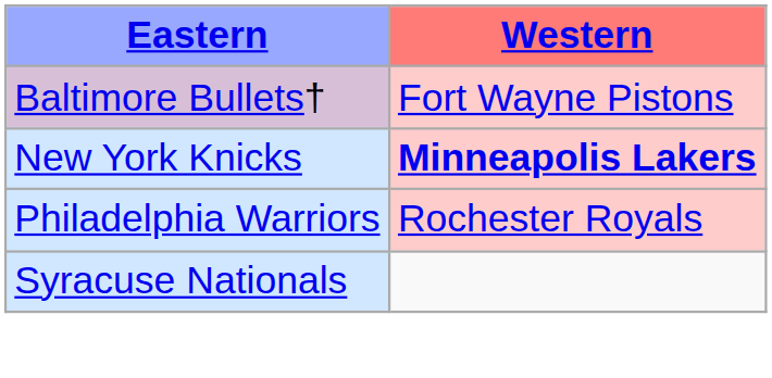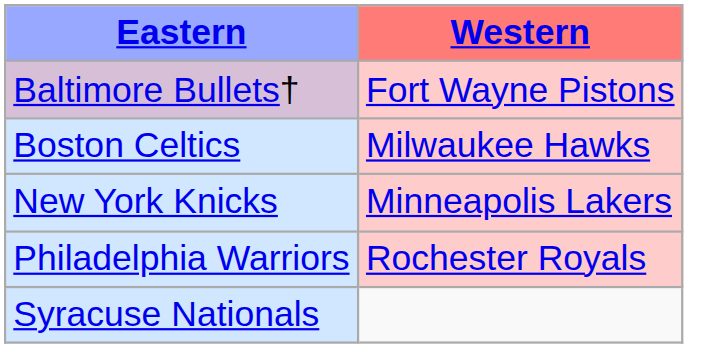 <table class="wikitable">
 <tr>
 <th style="background-color: #99A8FF;"><a href='#'>Eastern</a></th>
 <th style="background-color: #FF7B77;"><a href='#'>Western</a></th>
 </tr>
 <tr>
 <td style="background-color: #D8BFD8;"><a href='#'>Baltimore Bullets</a>†</td>
 <td style="background-color: #FFCCCC;"><a href='#'>Fort Wayne Pistons</a></td>
 </tr>
 <tr>
+<td style="background-color: #D0E7FF;"><a href='#'>Boston Celtics</a></td>
+<td style="background-color: #FFCCCC;"><a href='#'>Milwaukee Hawks</a></td>
+</tr>
+<tr>
 <td style="background-color: #D0E7FF;"><a href='#'>New York Knicks</a></td>
-<td style="background-color: #FFCCCC;"><strong><a href='#'>Minneapolis Lakers</a></strong></td>
+<td style="background-color: #FFCCCC;"><a href='#'>Minneapolis Lakers</a></td>
 </tr>
 <tr>
 <td style="background-color: #D0E7FF;"><a href='#'>Philadelphia Warriors</a></td>
 <td style="background-color: #FFCCCC;"><a href='#'>Rochester Royals</a></td>
 </tr>
 <tr>
 <td style="background-color: #D0E7FF;"><a href='#'>Syracuse Nationals</a></td>
 <td> </td>
 </tr>
 </table>
